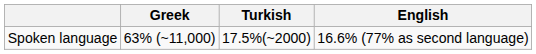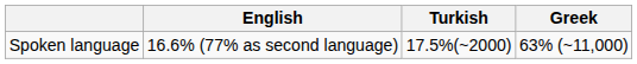 <table class="wikitable">
 <tr>
 <th></th>
+<th>English</th>
+<th>Turkish</th>
 <th>Greek</th>
-<th>Turkish</th>
-<th>English</th>
 </tr>
 <tr>
 <td>Spoken language</td>
+<td>16.6% (77% as second language)</td>
+<td>17.5%(~2000)</td>
 <td>63% (~11,000)</td>
-<td>17.5%(~2000)</td>
-<td>16.6% (77% as second language)</td>
 </tr>
 </table>
